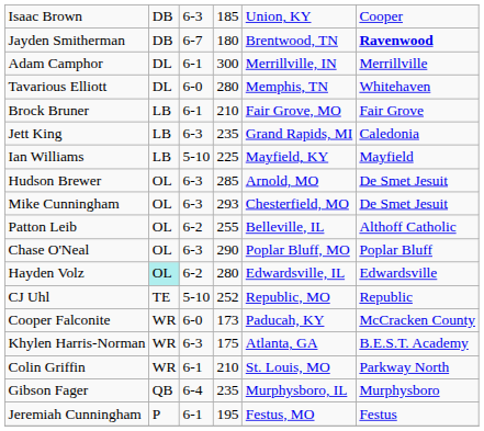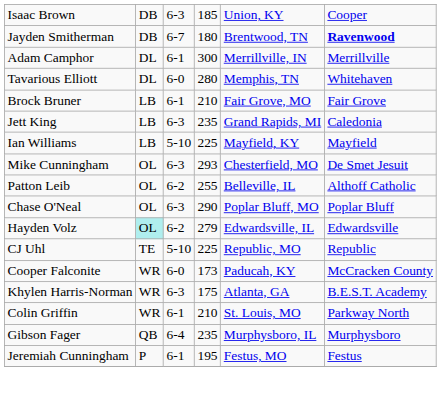 <table class="wikitable sortable">
 <tr>
 <td>Isaac Brown</td>
 <td>DB</td>
 <td>6-3</td>
 <td>185</td>
 <td><a href='#'>Union, KY</a></td>
 <td><a href='#'>Cooper</a></td>
 </tr>
 <tr>
 <td>Jayden Smitherman</td>
 <td>DB</td>
 <td>6-7</td>
 <td>180</td>
 <td><a href='#'>Brentwood, TN</a></td>
 <td><strong><a href='#'>Ravenwood</a></strong></td>
 </tr>
 <tr>
 <td>Adam Camphor</td>
 <td>DL</td>
 <td>6-1</td>
 <td>300</td>
 <td><a href='#'>Merrillville, IN</a></td>
 <td><a href='#'>Merrillville</a></td>
 </tr>
 <tr>
 <td>Tavarious Elliott</td>
 <td>DL</td>
 <td>6-0</td>
 <td>280</td>
 <td><a href='#'>Memphis, TN</a></td>
 <td><a href='#'>Whitehaven</a></td>
 </tr>
 <tr>
 <td>Brock Bruner</td>
 <td>LB</td>
 <td>6-1</td>
 <td>210</td>
 <td><a href='#'>Fair Grove, MO</a></td>
 <td><a href='#'>Fair Grove</a></td>
 </tr>
 <tr>
 <td>Jett King</td>
 <td>LB</td>
 <td>6-3</td>
 <td>235</td>
 <td><a href='#'>Grand Rapids, MI</a></td>
 <td><a href='#'>Caledonia</a></td>
 </tr>
 <tr>
 <td>Ian Williams</td>
 <td>LB</td>
 <td>5-10</td>
 <td>225</td>
 <td><a href='#'>Mayfield, KY</a></td>
 <td><a href='#'>Mayfield</a></td>
 </tr>
 <tr>
-<td>Hudson Brewer</td>
-<td>OL</td>
-<td>6-3</td>
-<td>285</td>
-<td><a href='#'>Arnold, MO</a></td>
-<td><a href='#'>De Smet Jesuit</a></td>
-</tr>
-<tr>
 <td>Mike Cunningham</td>
 <td>OL</td>
 <td>6-3</td>
 <td>293</td>
 <td><a href='#'>Chesterfield, MO</a></td>
 <td><a href='#'>De Smet Jesuit</a></td>
 </tr>
 <tr>
 <td>Patton Leib</td>
 <td>OL</td>
 <td>6-2</td>
 <td>255</td>
 <td><a href='#'>Belleville, IL</a></td>
 <td><a href='#'>Althoff Catholic</a></td>
 </tr>
 <tr>
 <td>Chase O'Neal</td>
 <td>OL</td>
 <td>6-3</td>
 <td>290</td>
 <td><a href='#'>Poplar Bluff, MO</a></td>
 <td><a href='#'>Poplar Bluff</a></td>
 </tr>
 <tr>
 <td>Hayden Volz</td>
 <td style="background: paleturquoise;">OL</td>
 <td>6-2</td>
-<td>280</td>
+<td>279</td>
 <td><a href='#'>Edwardsville, IL</a></td>
 <td><a href='#'>Edwardsville</a></td>
 </tr>
 <tr>
 <td>CJ Uhl</td>
 <td>TE</td>
 <td>5-10</td>
-<td>252</td>
+<td>225</td>
 <td><a href='#'>Republic, MO</a></td>
 <td><a href='#'>Republic</a></td>
 </tr>
 <tr>
 <td>Cooper Falconite</td>
 <td>WR</td>
 <td>6-0</td>
 <td>173</td>
 <td><a href='#'>Paducah, KY</a></td>
 <td><a href='#'>McCracken County</a></td>
 </tr>
 <tr>
 <td>Khylen Harris-Norman</td>
 <td>WR</td>
 <td>6-3</td>
 <td>175</td>
 <td><a href='#'>Atlanta, GA</a></td>
 <td><a href='#'>B.E.S.T. Academy</a></td>
 </tr>
 <tr>
 <td>Colin Griffin</td>
 <td>WR</td>
 <td>6-1</td>
 <td>210</td>
 <td><a href='#'>St. Louis, MO</a></td>
 <td><a href='#'>Parkway North</a></td>
 </tr>
 <tr>
 <td>Gibson Fager</td>
 <td>QB</td>
 <td>6-4</td>
 <td>235</td>
 <td><a href='#'>Murphysboro, IL</a></td>
 <td><a href='#'>Murphysboro</a></td>
 </tr>
 <tr>
 <td>Jeremiah Cunningham</td>
 <td>P</td>
 <td>6-1</td>
 <td>195</td>
 <td><a href='#'>Festus, MO</a></td>
 <td><a href='#'>Festus</a></td>
 </tr>
 <tr>
 </tr>
 </table>
